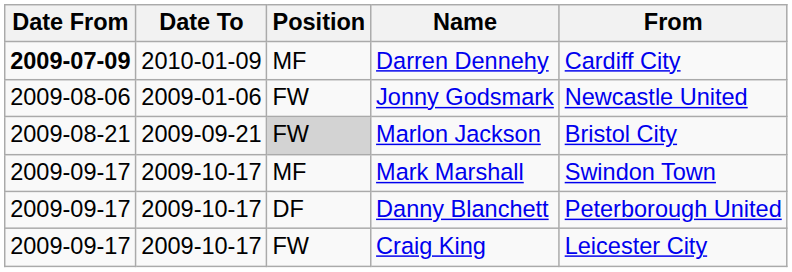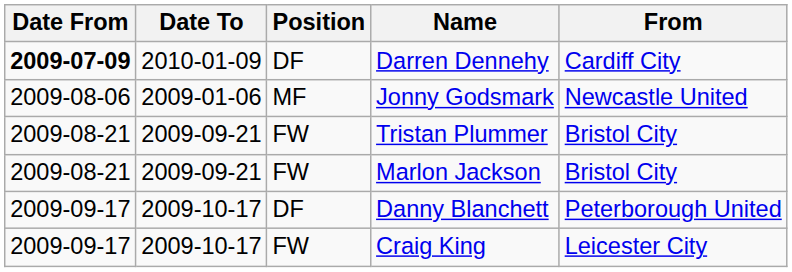 <table class="wikitable">
 <tr>
 <th>Date From</th>
 <th>Date To</th>
 <th>Position</th>
 <th>Name</th>
 <th>From</th>
 </tr>
 <tr>
 <td><strong>2009-07-09</strong></td>
 <td>2010-01-09</td>
-<td>MF</td>
+<td>DF</td>
 <td> <a href='#'>Darren Dennehy</a></td>
 <td><a href='#'>Cardiff City</a></td>
 </tr>
 <tr>
 <td>2009-08-06</td>
 <td>2009-01-06</td>
-<td>FW</td>
+<td>MF</td>
 <td> <a href='#'>Jonny Godsmark</a></td>
 <td><a href='#'>Newcastle United</a></td>
 </tr>
 <tr>
 <td>2009-08-21</td>
 <td>2009-09-21</td>
-<td style="background: lightgrey;">FW</td>
-<td> <a href='#'>Marlon Jackson</a></td>
+<td>FW</td>
+<td> <a href='#'>Tristan Plummer</a></td>
 <td><a href='#'>Bristol City</a></td>
 </tr>
 <tr>
-<td>2009-09-17</td>
-<td>2009-10-17</td>
-<td>MF</td>
-<td> <a href='#'>Mark Marshall</a></td>
-<td><a href='#'>Swindon Town</a></td>
+<td>2009-08-21</td>
+<td>2009-09-21</td>
+<td>FW</td>
+<td> <a href='#'>Marlon Jackson</a></td>
+<td><a href='#'>Bristol City</a></td>
 </tr>
 <tr>
 <td>2009-09-17</td>
 <td>2009-10-17</td>
 <td>DF</td>
 <td> <a href='#'>Danny Blanchett</a></td>
 <td><a href='#'>Peterborough United</a></td>
 </tr>
 <tr>
 <td>2009-09-17</td>
 <td>2009-10-17</td>
 <td>FW</td>
 <td> <a href='#'>Craig King</a></td>
 <td><a href='#'>Leicester City</a></td>
 </tr>
 </table>
